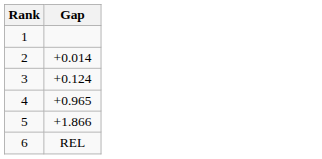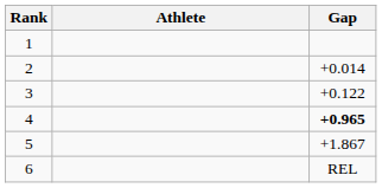 <table class=wikitable style="text-align:center">
 <tr>
 <th width=40>Rank</th>
+<th width=250>Athlete</th>
 <th width=60>Gap</th>
 </tr>
 <tr>
 <td>1</td>
+<td align=left></td>
 <td></td>
 </tr>
 <tr>
 <td>2</td>
+<td align=left></td>
 <td>+0.014</td>
 </tr>
 <tr>
 <td>3</td>
-<td>+0.124</td>
+<td align=left></td>
+<td>+0.122</td>
 </tr>
 <tr>
 <td>4</td>
-<td>+0.965</td>
+<td align=left></td>
+<td><strong>+0.965</strong></td>
 </tr>
 <tr>
 <td>5</td>
-<td>+1.866</td>
+<td align=left></td>
+<td>+1.867</td>
 </tr>
 <tr>
 <td>6</td>
+<td align=left></td>
 <td>REL</td>
 </tr>
 </table>
